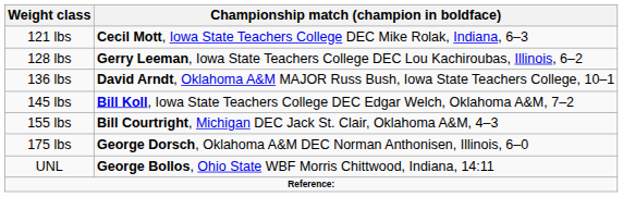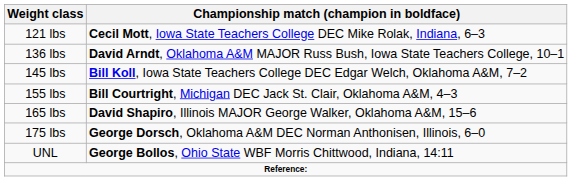 <table class="wikitable" style="text-align:center">
 <tr>
 <th>Weight class</th>
 <th>Championship match (champion in boldface)</th>
 </tr>
 <tr>
 <td>121 lbs</td>
 <td align=left><strong>Cecil Mott</strong>, <a href='#'>Iowa State Teachers College</a> DEC Mike Rolak, <a href='#'>Indiana</a>, 6–3</td>
-</tr>
-<tr>
-<td>128 lbs</td>
-<td align=left><strong>Gerry Leeman</strong>, Iowa State Teachers College DEC Lou Kachiroubas, <a href='#'>Illinois</a>, 6–2</td>
 </tr>
 <tr>
 <td>136 lbs</td>
 <td align=left><strong>David Arndt</strong>, <a href='#'>Oklahoma A&M</a> MAJOR Russ Bush, Iowa State Teachers College, 10–1</td>
 </tr>
 <tr>
 <td>145 lbs</td>
 <td align=left><strong><a href='#'>Bill Koll</a></strong>, Iowa State Teachers College DEC Edgar Welch, Oklahoma A&M, 7–2</td>
 </tr>
 <tr>
 <td>155 lbs</td>
 <td align=left><strong>Bill Courtright</strong>, <a href='#'>Michigan</a> DEC Jack St. Clair, Oklahoma A&M, 4–3</td>
 </tr>
 <tr>
+<td>165 lbs</td>
+<td align=left><strong>David Shapiro</strong>, Illinois MAJOR George Walker, Oklahoma A&M, 15–6</td>
+</tr>
+<tr>
 <td>175 lbs</td>
 <td align=left><strong>George Dorsch</strong>, Oklahoma A&M DEC Norman Anthonisen, Illinois, 6–0</td>
 </tr>
 <tr>
 <td>UNL</td>
 <td align="left"><strong>George Bollos</strong>, <a href='#'>Ohio State</a> WBF Morris Chittwood, Indiana, 14:11</td>
 </tr>
 <tr>
 <td colspan="2"  style="font-size:8pt; text-align:center;"><strong>Reference:</strong></td>
 </tr>
 </table>
